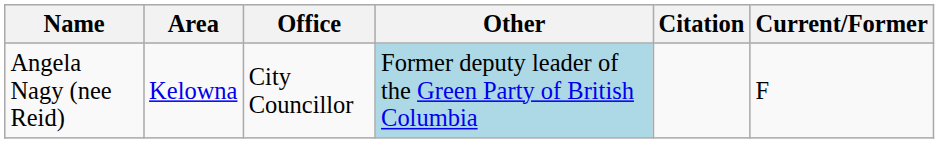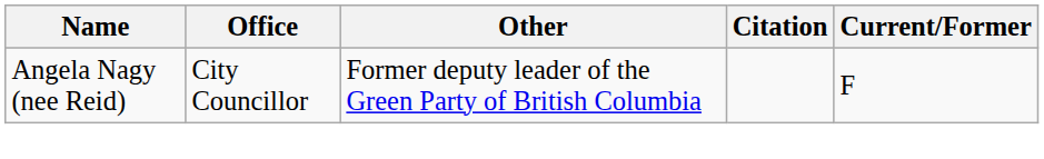 <table class="wikitable">
 <tr>
 <th>Name</th>
-<th>Area</th>
 <th>Office</th>
 <th>Other</th>
 <th>Citation</th>
 <th>Current/Former</th>
 </tr>
 <tr>
 <td>Angela Nagy (nee Reid)</td>
-<td><a href='#'>Kelowna</a></td>
 <td>City Councillor</td>
-<td style="background: lightblue;">Former deputy leader of the <a href='#'>Green Party of British Columbia</a></td>
+<td>Former deputy leader of the <a href='#'>Green Party of British Columbia</a></td>
 <td></td>
 <td>F</td>
 </tr>
 </table>
